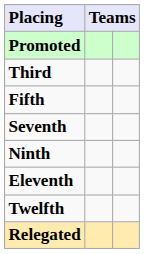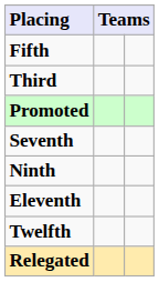 <table class=wikitable>
 <tr>
 </tr>
 <tr style="background: #E6E6FA;">
 <td><strong>Placing</strong></td>
 <td colspan="2" style="text-align:center"><strong>Teams</strong></td>
 </tr>
-<tr style="background: #ccffcc;">
-<td><strong>Promoted</strong></td>
+<tr>
+<td><strong>Fifth</strong></td>
 <td></td>
 <td></td>
 </tr>
 <tr>
 <td><strong>Third</strong></td>
 <td></td>
 <td></td>
 </tr>
-<tr>
-<td><strong>Fifth</strong></td>
+<tr style="background: #ccffcc;">
+<td><strong>Promoted</strong></td>
 <td></td>
 <td></td>
 </tr>
 <tr>
 <td><strong>Seventh</strong></td>
 <td></td>
 <td></td>
 </tr>
 <tr>
 <td><strong>Ninth</strong></td>
 <td></td>
 <td></td>
 </tr>
 <tr>
 <td><strong>Eleventh</strong></td>
 <td></td>
 <td></td>
 </tr>
 <tr>
 <td><strong>Twelfth</strong></td>
 <td></td>
 <td></td>
 </tr>
 <tr style="background: #ffebad;">
 <td><strong>Relegated</strong></td>
 <td></td>
 <td></td>
 </tr>
 </table>
